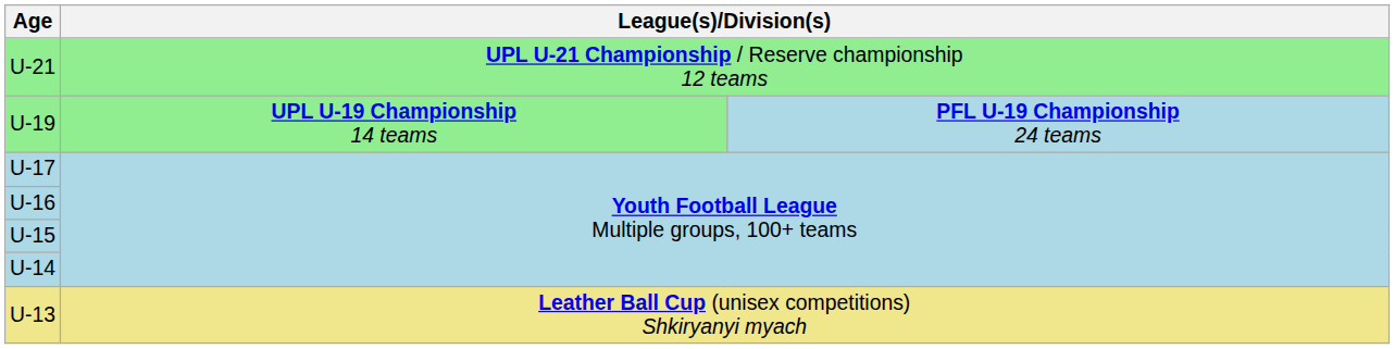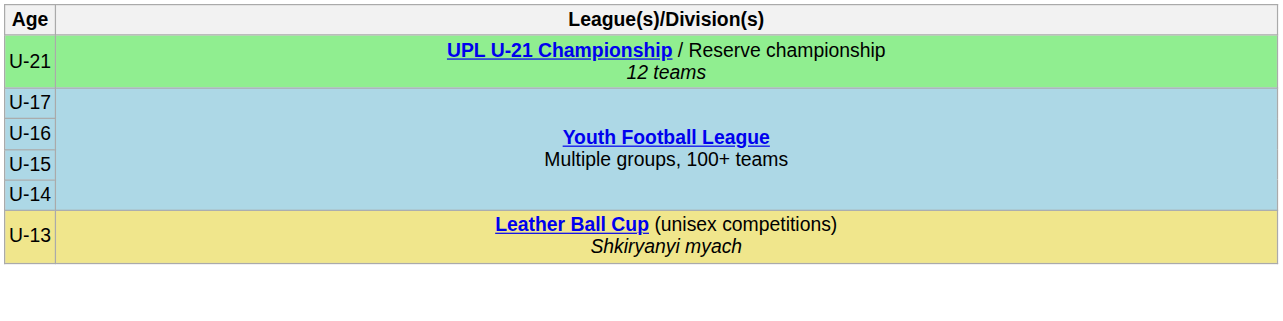 <table class="wikitable" style="text-align:center">
 <tr>
 <th style="width:4%">Age</th>
 <th colspan="2" style="width:96%">League(s)/Division(s)<br></th>
 </tr>
 <tr bgcolor=lightgreen>
 <td>U-21</td>
 <td colspan="2"><strong><a href='#'>UPL U-21 Championship</a></strong> / Reserve championship<br><em>12 teams</em></td>
-</tr>
-<tr bgcolor=lightgreen>
-<td>U-19</td>
-<td bgcolor=lightgreen><strong><a href='#'>UPL U-19 Championship</a></strong><br><em>14 teams</em></td>
-<td bgcolor=lightblue><strong><a href='#'>PFL U-19 Championship</a></strong><br><em>24 teams</em></td>
 </tr>
 <tr bgcolor=lightblue>
 <td>U-17</td>
 <td colspan="2" rowspan=4><strong><a href='#'>Youth Football League</a></strong><br>Multiple groups, 100+ teams</td>
 </tr>
 <tr bgcolor=lightblue>
 <td>U-16</td>
 </tr>
 <tr bgcolor=lightblue>
 <td>U-15</td>
 </tr>
 <tr bgcolor=lightblue>
 <td>U-14</td>
 </tr>
 <tr bgcolor=khaki>
 <td>U-13</td>
 <td colspan="2"><strong><a href='#'>Leather Ball Cup</a></strong> (unisex competitions)<br><em>Shkiryanyi myach</em><br></td>
 </tr>
 </table>
